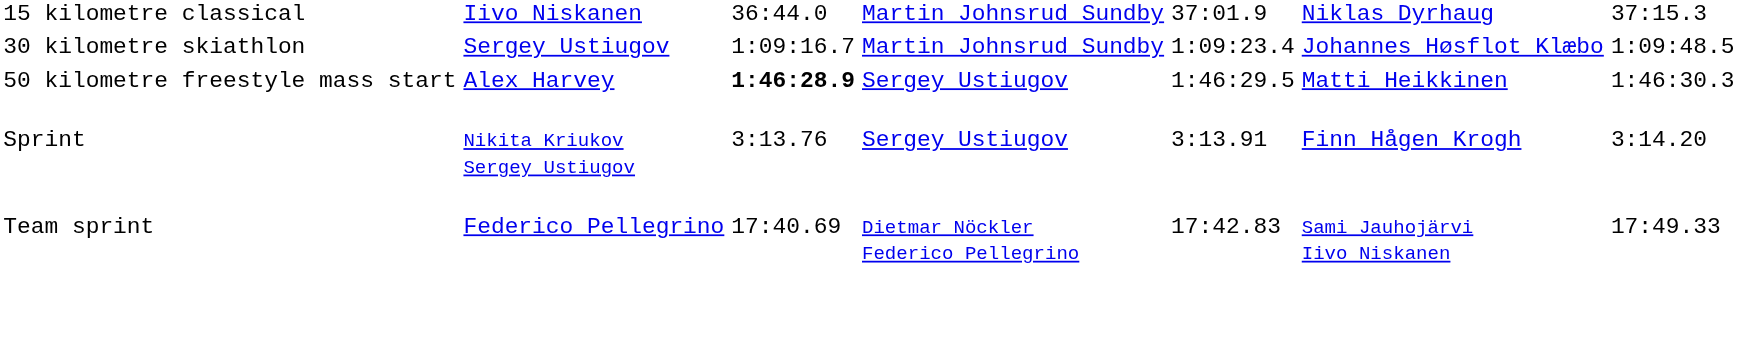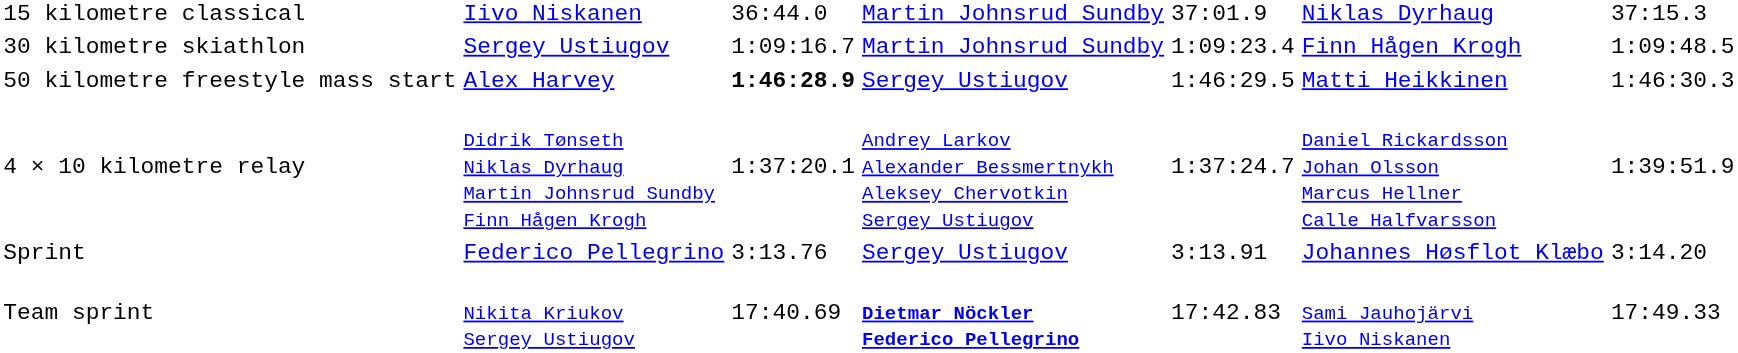 <table>
 <tr>
 <td>15 kilometre classical<br></td>
 <td><a href='#'>Iivo Niskanen</a><br></td>
 <td>36:44.0</td>
 <td><a href='#'>Martin Johnsrud Sundby</a><br></td>
 <td>37:01.9</td>
 <td><a href='#'>Niklas Dyrhaug</a><br></td>
 <td>37:15.3</td>
 </tr>
 <tr>
 <td>30 kilometre skiathlon<br></td>
 <td><a href='#'>Sergey Ustiugov</a><br></td>
 <td>1:09:16.7</td>
 <td><a href='#'>Martin Johnsrud Sundby</a><br></td>
 <td>1:09:23.4</td>
-<td><a href='#'>Johannes Høsflot Klæbo</a><br></td>
+<td><a href='#'>Finn Hågen Krogh</a><br></td>
 <td>1:09:48.5</td>
 </tr>
 <tr>
 <td>50 kilometre freestyle mass start<br></td>
 <td><a href='#'>Alex Harvey</a><br></td>
 <td><strong>1:46:28.9</strong></td>
 <td><a href='#'>Sergey Ustiugov</a><br></td>
 <td>1:46:29.5</td>
 <td><a href='#'>Matti Heikkinen</a><br></td>
 <td>1:46:30.3</td>
 </tr>
 <tr>
+<td>4 × 10 kilometre relay<br></td>
+<td><br><small><a href='#'>Didrik Tønseth</a><br><a href='#'>Niklas Dyrhaug</a><br><a href='#'>Martin Johnsrud Sundby</a><br><a href='#'>Finn Hågen Krogh</a></small></td>
+<td>1:37:20.1</td>
+<td><br><small><a href='#'>Andrey Larkov</a><br><a href='#'>Alexander Bessmertnykh</a><br><a href='#'>Aleksey Chervotkin</a><br><a href='#'>Sergey Ustiugov</a></small></td>
+<td>1:37:24.7</td>
+<td><br><small><a href='#'>Daniel Rickardsson</a><br><a href='#'>Johan Olsson</a><br><a href='#'>Marcus Hellner</a><br><a href='#'>Calle Halfvarsson</a></small></td>
+<td>1:39:51.9</td>
+</tr>
+<tr>
 <td>Sprint<br></td>
-<td><br><small><a href='#'>Nikita Kriukov</a><br><a href='#'>Sergey Ustiugov</a></small></td>
+<td><a href='#'>Federico Pellegrino</a><br></td>
 <td>3:13.76</td>
 <td><a href='#'>Sergey Ustiugov</a><br></td>
 <td>3:13.91</td>
-<td><a href='#'>Finn Hågen Krogh</a><br></td>
+<td><a href='#'>Johannes Høsflot Klæbo</a><br></td>
 <td>3:14.20</td>
 </tr>
 <tr>
 <td>Team sprint<br></td>
-<td><a href='#'>Federico Pellegrino</a><br></td>
+<td><br><small><a href='#'>Nikita Kriukov</a><br><a href='#'>Sergey Ustiugov</a></small></td>
 <td>17:40.69</td>
-<td><br><small><a href='#'>Dietmar Nöckler</a><br><a href='#'>Federico Pellegrino</a></small></td>
+<td><strong><br><small><a href='#'>Dietmar Nöckler</a><br><a href='#'>Federico Pellegrino</a></small></strong></td>
 <td>17:42.83</td>
 <td><br><small><a href='#'>Sami Jauhojärvi</a><br><a href='#'>Iivo Niskanen</a></small></td>
 <td>17:49.33</td>
 </tr>
 </table>
